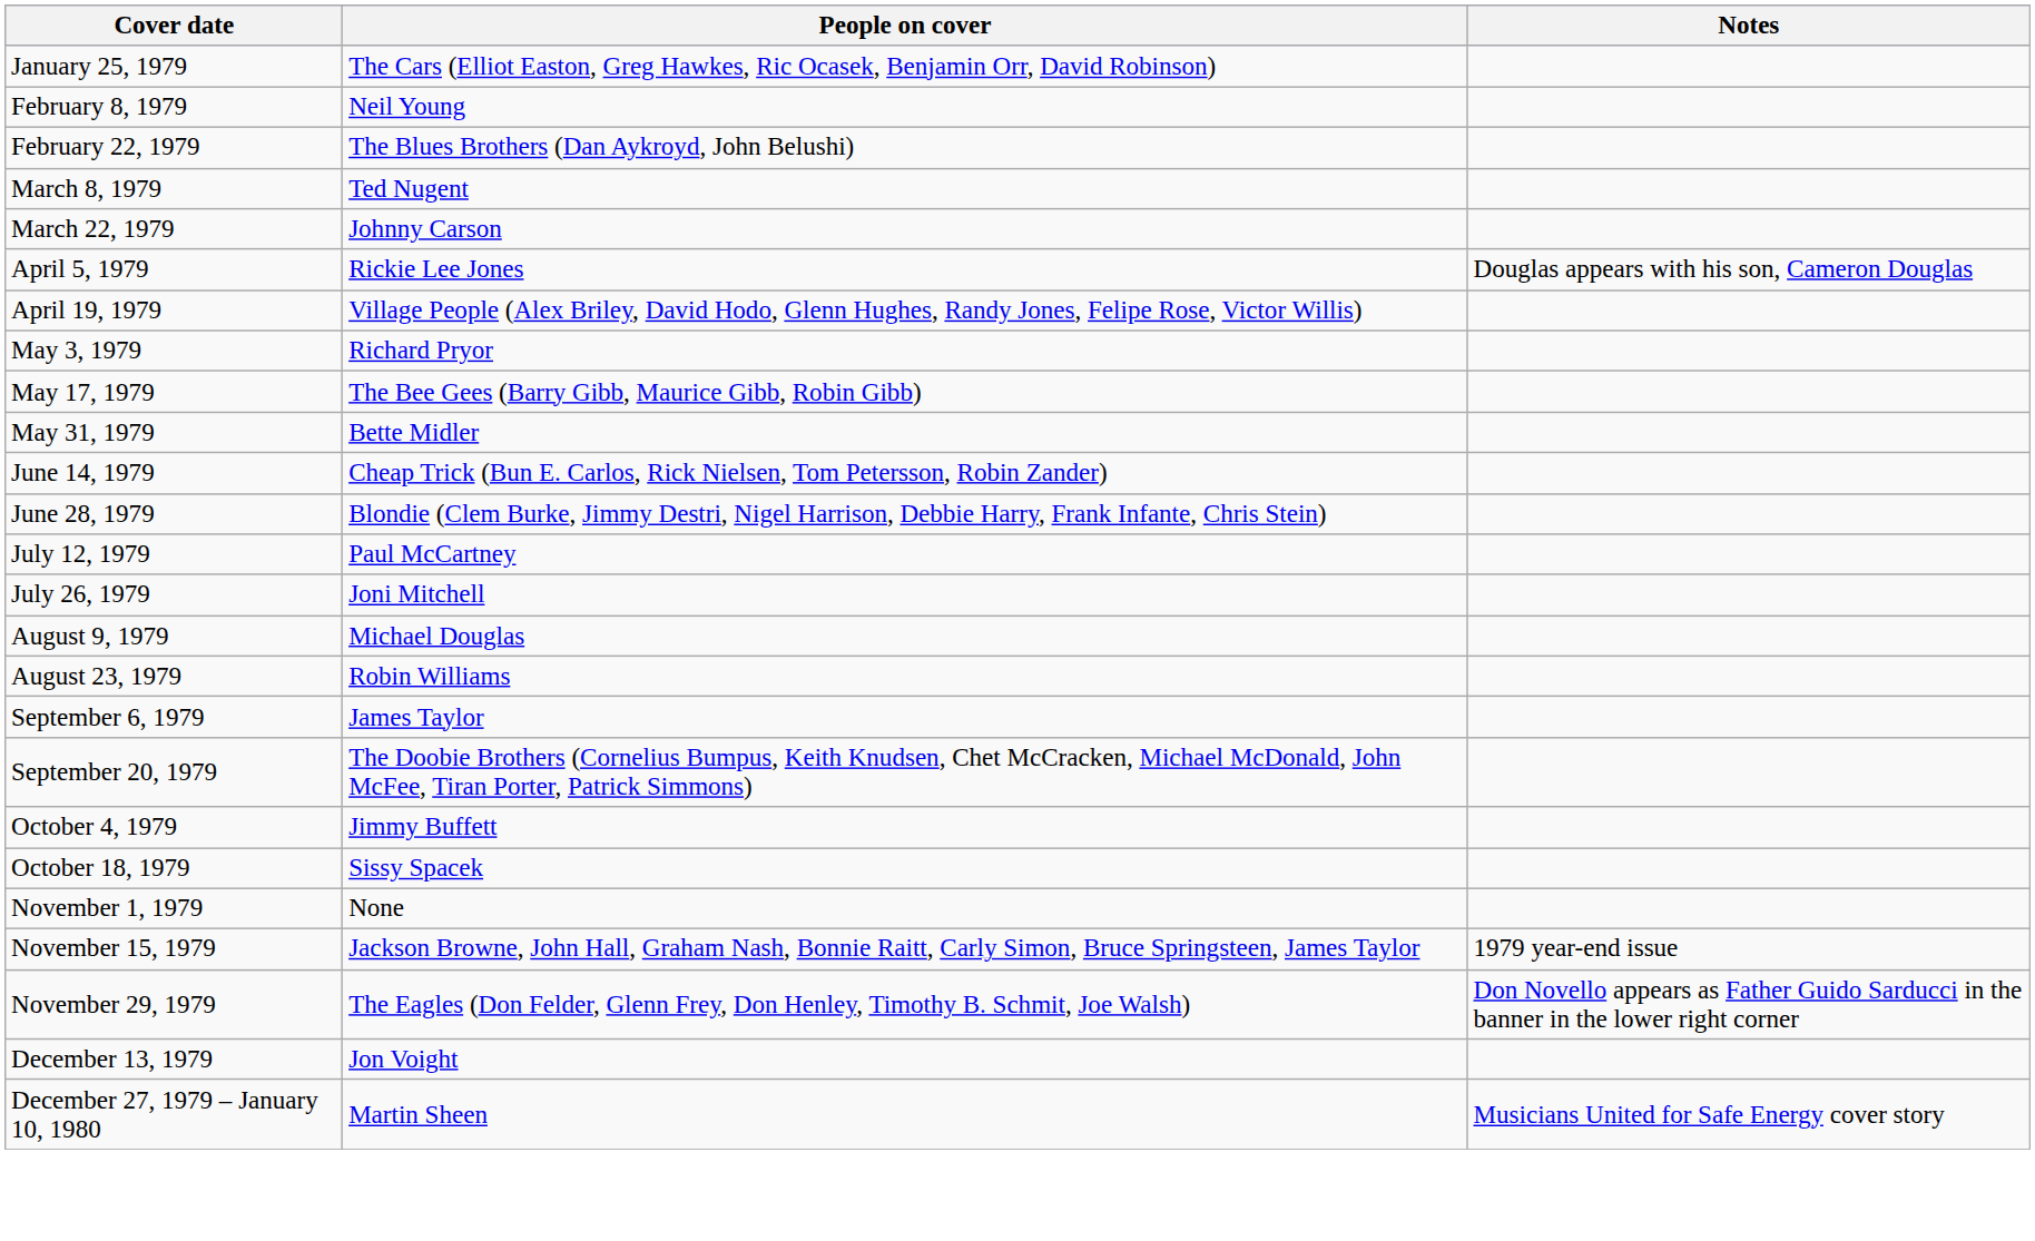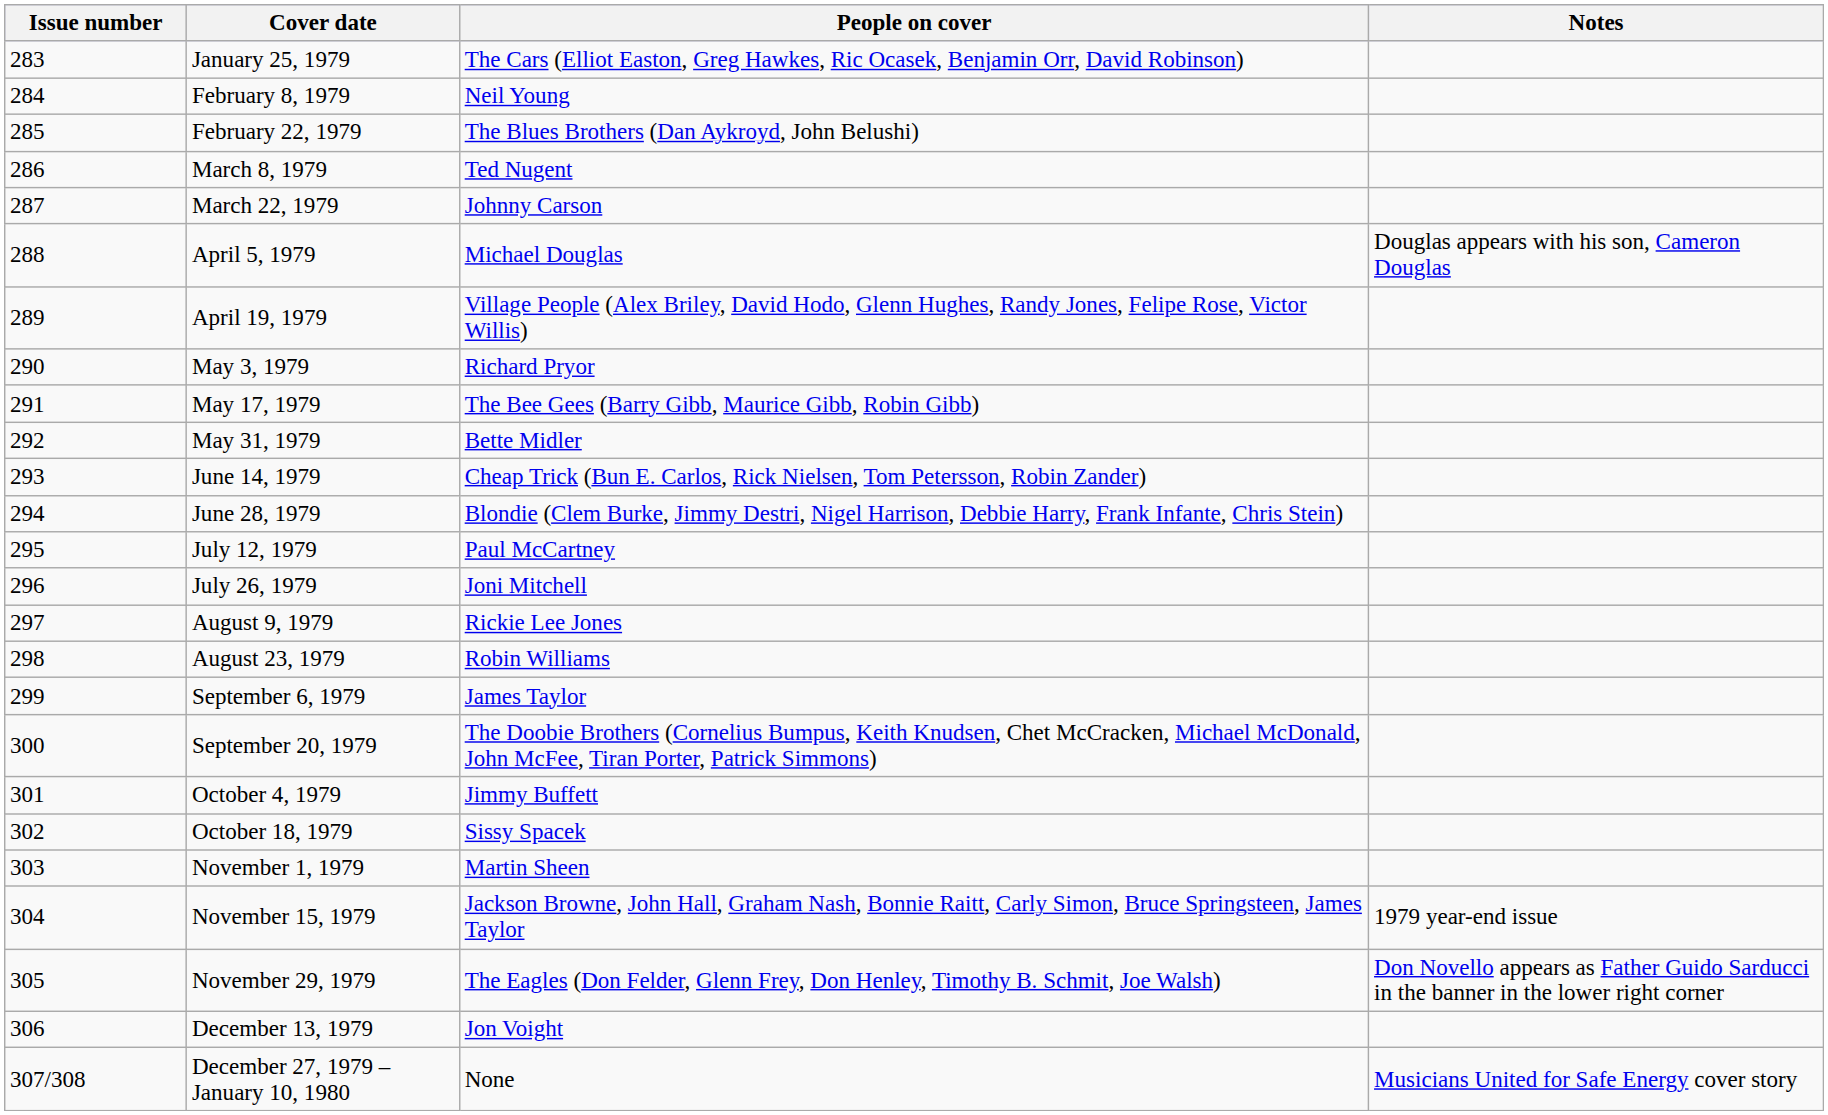 <table class="wikitable sortable" style="margin:auto;width:100%;">
 <tr style="background:#ccf;">
+<th style="width:10%;">Issue number</th>
 <th style="width:15%;">Cover date</th>
 <th style="width:50%;">People on cover</th>
 <th style="width:25%;">Notes</th>
 </tr>
 <tr>
+<td>283</td>
 <td>January 25, 1979</td>
 <td><a href='#'>The Cars</a> (<a href='#'>Elliot Easton</a>, <a href='#'>Greg Hawkes</a>, <a href='#'>Ric Ocasek</a>, <a href='#'>Benjamin Orr</a>, <a href='#'>David Robinson</a>)</td>
 <td></td>
 </tr>
 <tr>
+<td>284</td>
 <td>February 8, 1979</td>
 <td><a href='#'>Neil Young</a></td>
 <td></td>
 </tr>
 <tr>
+<td>285</td>
 <td>February 22, 1979</td>
 <td><a href='#'>The Blues Brothers</a> (<a href='#'>Dan Aykroyd</a>, John Belushi)</td>
 <td></td>
 </tr>
 <tr>
+<td>286</td>
 <td>March 8, 1979</td>
 <td><a href='#'>Ted Nugent</a></td>
 <td></td>
 </tr>
 <tr>
+<td>287</td>
 <td>March 22, 1979</td>
 <td><a href='#'>Johnny Carson</a></td>
 <td></td>
 </tr>
 <tr>
+<td>288</td>
 <td>April 5, 1979</td>
-<td><a href='#'>Rickie Lee Jones</a></td>
+<td><a href='#'>Michael Douglas</a></td>
 <td>Douglas appears with his son, <a href='#'>Cameron Douglas</a></td>
 </tr>
 <tr>
+<td>289</td>
 <td>April 19, 1979</td>
 <td><a href='#'>Village People</a> (<a href='#'>Alex Briley</a>, <a href='#'>David Hodo</a>, <a href='#'>Glenn Hughes</a>, <a href='#'>Randy Jones</a>, <a href='#'>Felipe Rose</a>, <a href='#'>Victor Willis</a>)</td>
 <td></td>
 </tr>
 <tr>
+<td>290</td>
 <td>May 3, 1979</td>
 <td><a href='#'>Richard Pryor</a></td>
 <td></td>
 </tr>
 <tr>
+<td>291</td>
 <td>May 17, 1979</td>
 <td><a href='#'>The Bee Gees</a> (<a href='#'>Barry Gibb</a>, <a href='#'>Maurice Gibb</a>, <a href='#'>Robin Gibb</a>)</td>
 <td></td>
 </tr>
 <tr>
+<td>292</td>
 <td>May 31, 1979</td>
 <td><a href='#'>Bette Midler</a></td>
 <td></td>
 </tr>
 <tr>
+<td>293</td>
 <td>June 14, 1979</td>
 <td><a href='#'>Cheap Trick</a> (<a href='#'>Bun E. Carlos</a>, <a href='#'>Rick Nielsen</a>, <a href='#'>Tom Petersson</a>, <a href='#'>Robin Zander</a>)</td>
 <td></td>
 </tr>
 <tr>
+<td>294</td>
 <td>June 28, 1979</td>
 <td><a href='#'>Blondie</a> (<a href='#'>Clem Burke</a>, <a href='#'>Jimmy Destri</a>, <a href='#'>Nigel Harrison</a>, <a href='#'>Debbie Harry</a>, <a href='#'>Frank Infante</a>, <a href='#'>Chris Stein</a>)</td>
 <td></td>
 </tr>
 <tr>
+<td>295</td>
 <td>July 12, 1979</td>
 <td><a href='#'>Paul McCartney</a></td>
 <td></td>
 </tr>
 <tr>
+<td>296</td>
 <td>July 26, 1979</td>
 <td><a href='#'>Joni Mitchell</a></td>
 <td></td>
 </tr>
 <tr>
+<td>297</td>
 <td>August 9, 1979</td>
-<td><a href='#'>Michael Douglas</a></td>
+<td><a href='#'>Rickie Lee Jones</a></td>
 <td></td>
 </tr>
 <tr>
+<td>298</td>
 <td>August 23, 1979</td>
 <td><a href='#'>Robin Williams</a></td>
 <td></td>
 </tr>
 <tr>
+<td>299</td>
 <td>September 6, 1979</td>
 <td><a href='#'>James Taylor</a></td>
 <td></td>
 </tr>
 <tr>
+<td>300</td>
 <td>September 20, 1979</td>
 <td><a href='#'>The Doobie Brothers</a> (<a href='#'>Cornelius Bumpus</a>, <a href='#'>Keith Knudsen</a>, Chet McCracken, <a href='#'>Michael McDonald</a>, <a href='#'>John McFee</a>, <a href='#'>Tiran Porter</a>, <a href='#'>Patrick Simmons</a>)</td>
 <td></td>
 </tr>
 <tr>
+<td>301</td>
 <td>October 4, 1979</td>
 <td><a href='#'>Jimmy Buffett</a></td>
 <td></td>
 </tr>
 <tr>
+<td>302</td>
 <td>October 18, 1979</td>
 <td><a href='#'>Sissy Spacek</a></td>
 <td></td>
 </tr>
 <tr>
+<td>303</td>
 <td>November 1, 1979</td>
-<td>None</td>
+<td><a href='#'>Martin Sheen</a></td>
 <td></td>
 </tr>
 <tr>
+<td>304</td>
 <td>November 15, 1979</td>
 <td><a href='#'>Jackson Browne</a>, <a href='#'>John Hall</a>, <a href='#'>Graham Nash</a>, <a href='#'>Bonnie Raitt</a>, <a href='#'>Carly Simon</a>, <a href='#'>Bruce Springsteen</a>, <a href='#'>James Taylor</a></td>
 <td>1979 year-end issue</td>
 </tr>
 <tr>
+<td>305</td>
 <td>November 29, 1979</td>
 <td><a href='#'>The Eagles</a> (<a href='#'>Don Felder</a>, <a href='#'>Glenn Frey</a>, <a href='#'>Don Henley</a>, <a href='#'>Timothy B. Schmit</a>, <a href='#'>Joe Walsh</a>)</td>
 <td><a href='#'>Don Novello</a> appears as <a href='#'>Father Guido Sarducci</a> in the banner in the lower right corner</td>
 </tr>
 <tr>
+<td>306</td>
 <td>December 13, 1979</td>
 <td><a href='#'>Jon Voight</a></td>
 <td></td>
 </tr>
 <tr>
+<td>307/308</td>
 <td>December 27, 1979 – January 10, 1980</td>
-<td><a href='#'>Martin Sheen</a></td>
+<td>None</td>
 <td><a href='#'>Musicians United for Safe Energy</a> cover story</td>
 </tr>
 </table>
